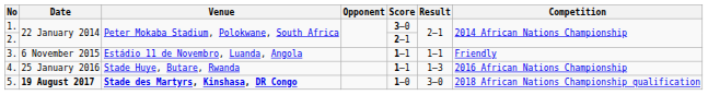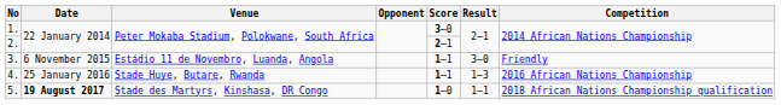 <table class="wikitable" style="font-size:100%;">
 <tr>
 <th>No</th>
 <th>Date</th>
 <th>Venue</th>
 <th>Opponent</th>
 <th>Score</th>
 <th>Result</th>
 <th>Competition</th>
 </tr>
 <tr>
 <td>1.</td>
 <td rowspan="2">22 January 2014</td>
 <td rowspan="2"><a href='#'>Peter Mokaba Stadium</a>, <a href='#'>Polokwane</a>, <a href='#'>South Africa</a></td>
 <td rowspan="2"></td>
 <td align=center><strong>3</strong>–0</td>
 <td rowspan="2" style="text-align:center">2–1</td>
 <td rowspan="2"><a href='#'>2014 African Nations Championship</a></td>
 </tr>
 <tr>
 <td>2.</td>
 <td align=center><strong>2</strong>–1</td>
 </tr>
 <tr>
 <td>3.</td>
 <td>6 November 2015</td>
 <td><a href='#'>Estádio 11 de Novembro</a>, <a href='#'>Luanda</a>, <a href='#'>Angola</a></td>
 <td></td>
 <td align=center><strong>1</strong>–1</td>
-<td align=center>1–1</td>
+<td align=center>3–0</td>
 <td><a href='#'>Friendly</a></td>
 </tr>
 <tr>
 <td>4.</td>
 <td>25 January 2016</td>
 <td><a href='#'>Stade Huye</a>, <a href='#'>Butare</a>, <a href='#'>Rwanda</a></td>
 <td></td>
 <td align=center><strong>1</strong>–1</td>
 <td align=center>1–3</td>
 <td><a href='#'>2016 African Nations Championship</a></td>
 </tr>
 <tr>
 <td>5.</td>
 <td><strong>19 August 2017</strong></td>
-<td><strong><a href='#'>Stade des Martyrs</a>, <a href='#'>Kinshasa</a>, <a href='#'>DR Congo</a></strong></td>
+<td><a href='#'>Stade des Martyrs</a>, <a href='#'>Kinshasa</a>, <a href='#'>DR Congo</a></td>
 <td></td>
 <td align=center><strong>1</strong>–0</td>
-<td align=center>3–0</td>
+<td align=center>1–1</td>
 <td><a href='#'>2018 African Nations Championship qualification</a></td>
 </tr>
 </table>
